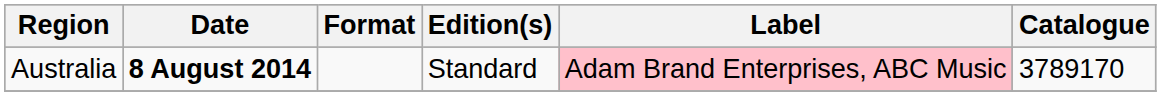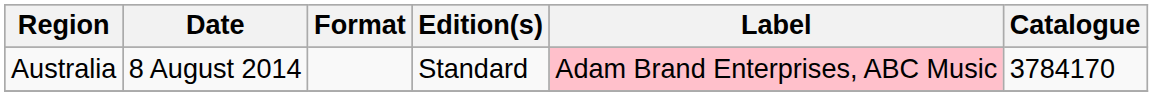 <table class="wikitable plainrowheaders">
 <tr>
 <th scope="col">Region</th>
 <th scope="col">Date</th>
 <th scope="col">Format</th>
 <th scope="col">Edition(s)</th>
 <th scope="col">Label</th>
 <th scope="col">Catalogue</th>
 </tr>
 <tr>
 <td>Australia</td>
-<td><strong>8 August 2014</strong></td>
+<td>8 August 2014</td>
 <td></td>
 <td>Standard</td>
 <td style="background: pink;">Adam Brand Enterprises, ABC Music</td>
-<td>3789170</td>
+<td>3784170</td>
 </tr>
 <tr>
 </tr>
 </table>
